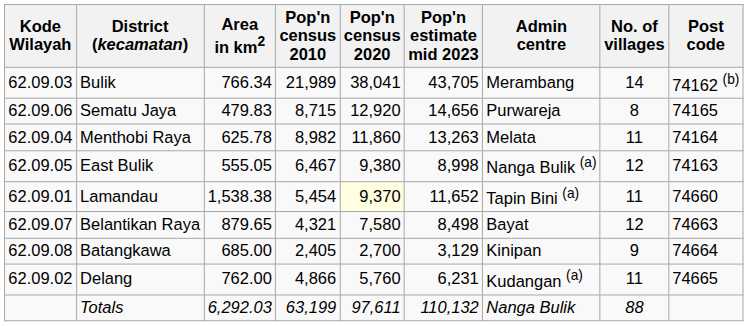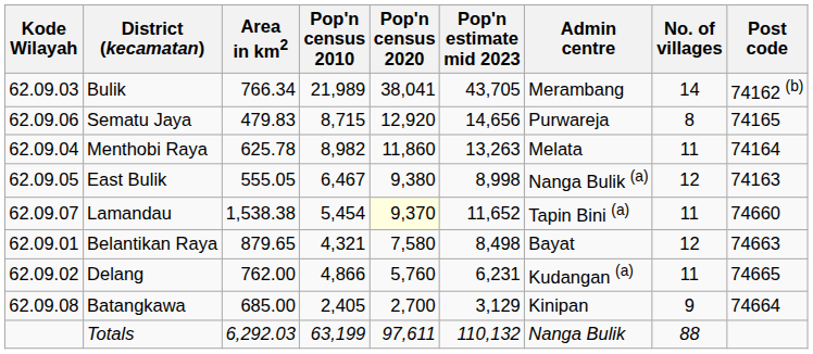 <table class="sortable wikitable">
 <tr>
 <th>Kode<br>Wilayah</th>
 <th>District<br>(<em>kecamatan</em>)</th>
 <th>Area<br>in km<sup>2</sup></th>
 <th>Pop'n<br>census<br>2010</th>
 <th>Pop'n<br>census<br>2020</th>
 <th>Pop'n<br>estimate<br>mid 2023</th>
 <th>Admin <br>centre</th>
 <th>No. of <br>villages</th>
 <th>Post<br>code</th>
 </tr>
 <tr>
 <td>62.09.03</td>
 <td>Bulik </td>
 <td align="right">766.34</td>
 <td align="right">21,989</td>
 <td align="right">38,041</td>
 <td align="right">43,705</td>
 <td>Merambang</td>
 <td align="center">14</td>
 <td>74162 <sup>(b)</sup></td>
 </tr>
 <tr>
 <td>62.09.06</td>
 <td>Sematu Jaya </td>
 <td align="right">479.83</td>
 <td align="right">8,715</td>
 <td align="right">12,920</td>
 <td align="right">14,656</td>
 <td>Purwareja</td>
 <td align="center">8</td>
 <td>74165</td>
 </tr>
 <tr>
 <td>62.09.04</td>
 <td>Menthobi Raya </td>
 <td align="right">625.78</td>
 <td align="right">8,982</td>
 <td align="right">11,860</td>
 <td align="right">13,263</td>
 <td>Melata</td>
 <td align="center">11</td>
 <td>74164</td>
 </tr>
 <tr>
 <td>62.09.05</td>
 <td>East Bulik </td>
 <td align="right">555.05</td>
 <td align="right">6,467</td>
 <td align="right">9,380</td>
 <td align="right">8,998</td>
 <td>Nanga Bulik <sup>(a)</sup></td>
 <td align="center">12</td>
 <td>74163</td>
 </tr>
 <tr>
-<td>62.09.01</td>
+<td>62.09.07</td>
 <td>Lamandau </td>
 <td align="right">1,538.38</td>
 <td align="right">5,454</td>
 <td align="right" style="background: lightyellow;">9,370</td>
 <td align="right">11,652</td>
 <td>Tapin Bini <sup>(a)</sup></td>
 <td align="center">11</td>
 <td>74660</td>
 </tr>
 <tr>
-<td>62.09.07</td>
+<td>62.09.01</td>
 <td>Belantikan Raya </td>
 <td align="right">879.65</td>
 <td align="right">4,321</td>
 <td align="right">7,580</td>
 <td align="right">8,498</td>
 <td>Bayat</td>
 <td align="center">12</td>
 <td>74663</td>
+</tr>
+<tr>
+<td>62.09.02</td>
+<td>Delang </td>
+<td align="right">762.00</td>
+<td align="right">4,866</td>
+<td align="right">5,760</td>
+<td align="right">6,231</td>
+<td>Kudangan <sup>(a)</sup></td>
+<td align="center">11</td>
+<td>74665</td>
 </tr>
 <tr>
 <td>62.09.08</td>
 <td>Batangkawa </td>
 <td align="right">685.00</td>
 <td align="right">2,405</td>
 <td align="right">2,700</td>
 <td align="right">3,129</td>
 <td>Kinipan</td>
 <td align="center">9</td>
 <td>74664</td>
 </tr>
 <tr>
-<td>62.09.02</td>
-<td>Delang </td>
-<td align="right">762.00</td>
-<td align="right">4,866</td>
-<td align="right">5,760</td>
-<td align="right">6,231</td>
-<td>Kudangan <sup>(a)</sup></td>
-<td align="center">11</td>
-<td>74665</td>
-</tr>
-<tr>
 <td></td>
 <td><em>Totals</em></td>
 <td align="right"><em>6,292.03</em></td>
 <td align="right"><em>63,199</em></td>
 <td align="right"><em>97,611</em></td>
 <td align="right"><em>110,132</em></td>
 <td><em>Nanga Bulik</em></td>
 <td align="center"><em>88</em></td>
 <td></td>
 </tr>
 </table>
